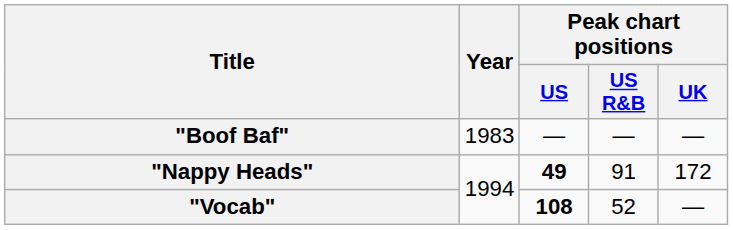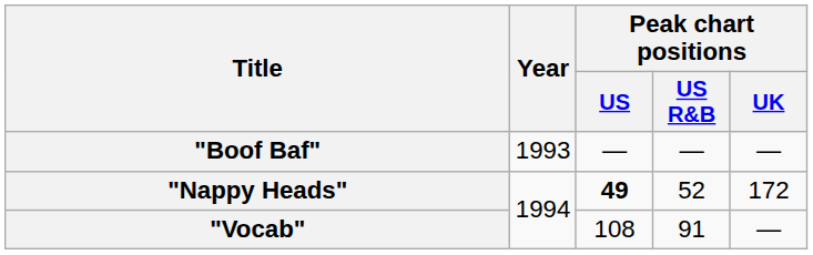 <table class="wikitable plainrowheaders" style="text-align:center;">
 <tr>
 <th scope="col" rowspan="2" style="width:20em;">Title</th>
 <th scope="col" rowspan="2">Year</th>
 <th scope="col" colspan="10">Peak chart positions</th>
 </tr>
 <tr>
 <th scope="col" style="width:3em;font-size:90%;"><a href='#'>US</a><br></th>
 <th scope="col" style="width:3em;font-size:90%;"><a href='#'>US<br>R&B</a><br></th>
 <th scope="col" style="width:3em;font-size:90%;"><a href='#'>UK</a><br></th>
 </tr>
 <tr>
 <th scope="row">"Boof Baf"</th>
-<td>1983</td>
+<td>1993</td>
 <td>—</td>
 <td>—</td>
 <td>—</td>
 </tr>
 <tr>
 <th scope="row">"Nappy Heads"</th>
 <td rowspan="2">1994</td>
 <td><strong>49</strong></td>
-<td>91</td>
+<td>52</td>
 <td>172</td>
 </tr>
 <tr>
 <th scope="row">"Vocab"</th>
-<td><strong>108</strong></td>
-<td>52</td>
+<td>108</td>
+<td>91</td>
 <td>—</td>
 </tr>
 </table>
